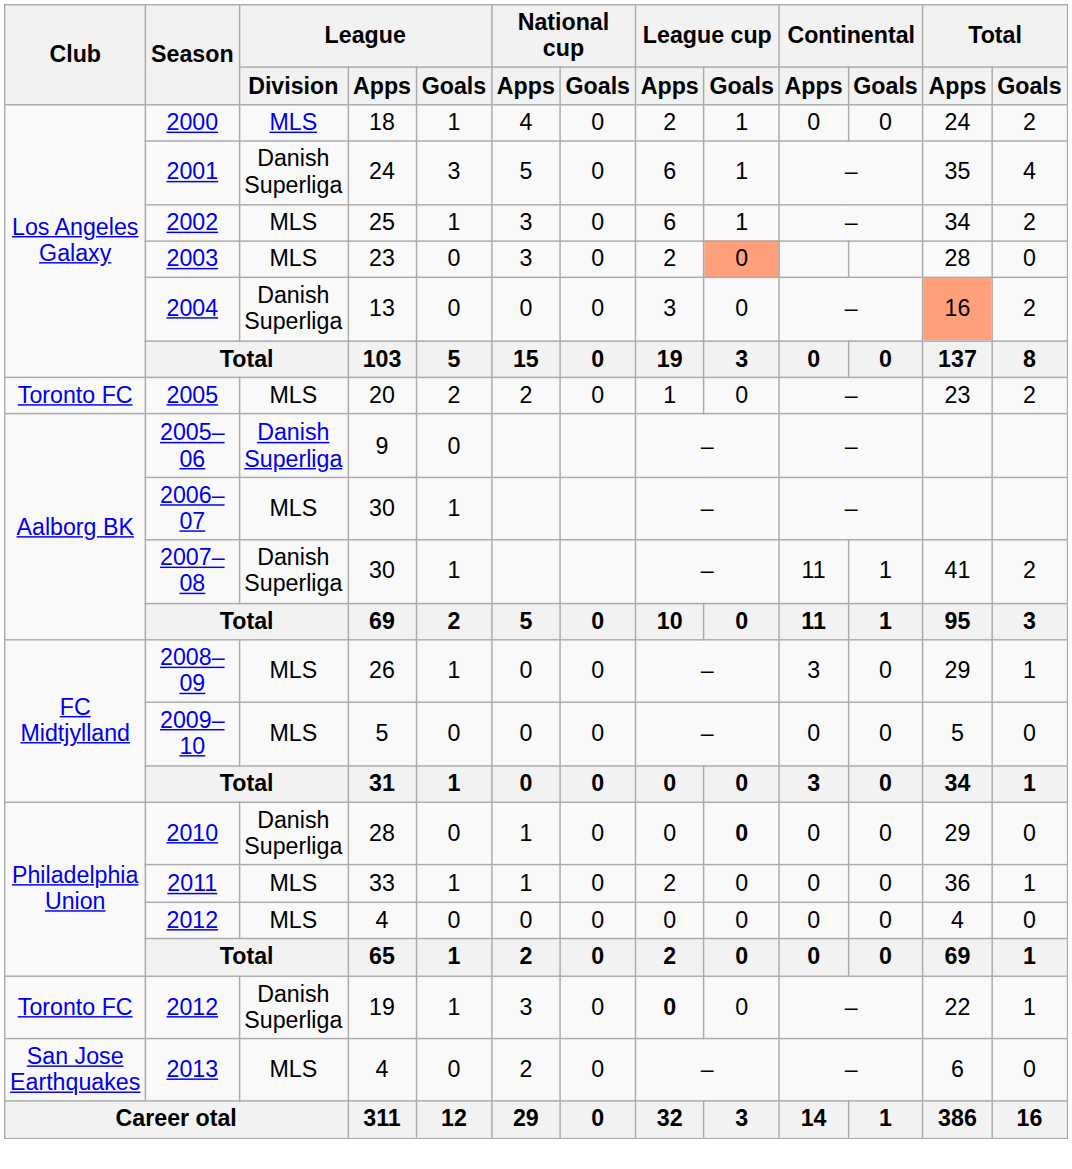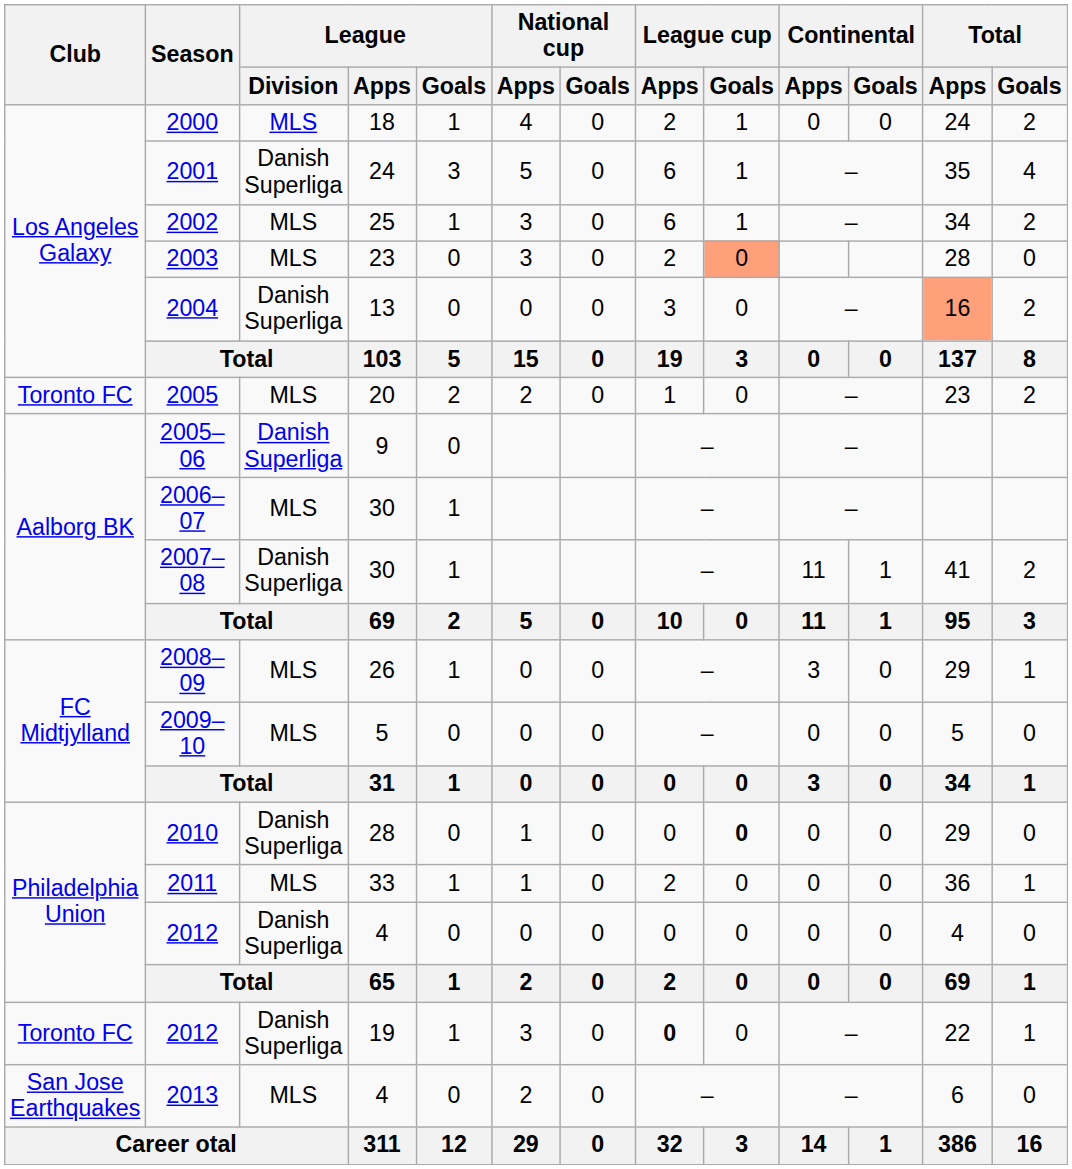 <table class="wikitable" style="text-align:center">
 <tr>
 <th rowspan="2">Club</th>
 <th rowspan="2">Season</th>
 <th colspan="3">League</th>
 <th colspan="2">National cup</th>
 <th colspan="2">League cup</th>
 <th colspan="2">Continental</th>
 <th colspan="2">Total</th>
 </tr>
 <tr>
 <th>Division</th>
 <th>Apps</th>
 <th>Goals</th>
 <th>Apps</th>
 <th>Goals</th>
 <th>Apps</th>
 <th>Goals</th>
 <th>Apps</th>
 <th>Goals</th>
 <th>Apps</th>
 <th>Goals</th>
 </tr>
 <tr>
 <td rowspan="6"><a href='#'>Los Angeles Galaxy</a></td>
 <td><a href='#'>2000</a></td>
 <td><a href='#'>MLS</a></td>
 <td>18</td>
 <td>1</td>
 <td>4</td>
 <td>0</td>
 <td>2</td>
 <td>1</td>
 <td>0</td>
 <td>0</td>
 <td>24</td>
 <td>2</td>
 </tr>
 <tr>
 <td><a href='#'>2001</a></td>
 <td>Danish Superliga</td>
 <td>24</td>
 <td>3</td>
 <td>5</td>
 <td>0</td>
 <td>6</td>
 <td>1</td>
 <td colspan="2">–</td>
 <td>35</td>
 <td>4</td>
 </tr>
 <tr>
 <td><a href='#'>2002</a></td>
 <td>MLS</td>
 <td>25</td>
 <td>1</td>
 <td>3</td>
 <td>0</td>
 <td>6</td>
 <td>1</td>
 <td colspan="2">–</td>
 <td>34</td>
 <td>2</td>
 </tr>
 <tr>
 <td><a href='#'>2003</a></td>
 <td>MLS</td>
 <td>23</td>
 <td>0</td>
 <td>3</td>
 <td>0</td>
 <td>2</td>
 <td style="background: lightsalmon;">0</td>
 <td></td>
 <td></td>
 <td>28</td>
 <td>0</td>
 </tr>
 <tr>
 <td><a href='#'>2004</a></td>
 <td>Danish Superliga</td>
 <td>13</td>
 <td>0</td>
 <td>0</td>
 <td>0</td>
 <td>3</td>
 <td>0</td>
 <td colspan="2">–</td>
 <td style="background: lightsalmon;">16</td>
 <td>2</td>
 </tr>
 <tr>
 <th colspan="2">Total</th>
 <th>103</th>
 <th>5</th>
 <th>15</th>
 <th>0</th>
 <th>19</th>
 <th>3</th>
 <th>0</th>
 <th>0</th>
 <th>137</th>
 <th>8</th>
 </tr>
 <tr>
 <td><a href='#'>Toronto FC</a><br></td>
 <td><a href='#'>2005</a></td>
 <td>MLS</td>
 <td>20</td>
 <td>2</td>
 <td>2</td>
 <td>0</td>
 <td>1</td>
 <td>0</td>
 <td colspan="2">–</td>
 <td>23</td>
 <td>2</td>
 </tr>
 <tr>
 <td rowspan="4"><a href='#'>Aalborg BK</a></td>
 <td><a href='#'>2005–06</a></td>
 <td><a href='#'>Danish Superliga</a></td>
 <td>9</td>
 <td>0</td>
 <td></td>
 <td></td>
 <td colspan="2">–</td>
 <td colspan="2">–</td>
 <td></td>
 <td></td>
 </tr>
 <tr>
 <td><a href='#'>2006–07</a></td>
 <td>MLS</td>
 <td>30</td>
 <td>1</td>
 <td></td>
 <td></td>
 <td colspan="2">–</td>
 <td colspan="2">–</td>
 <td></td>
 <td></td>
 </tr>
 <tr>
 <td><a href='#'>2007–08</a></td>
 <td>Danish Superliga</td>
 <td>30</td>
 <td>1</td>
 <td></td>
 <td></td>
 <td colspan="2">–</td>
 <td>11</td>
 <td>1</td>
 <td>41</td>
 <td>2</td>
 </tr>
 <tr>
 <th colspan="2">Total</th>
 <th>69</th>
 <th>2</th>
 <th>5</th>
 <th>0</th>
 <th>10</th>
 <th>0</th>
 <th>11</th>
 <th>1</th>
 <th>95</th>
 <th>3</th>
 </tr>
 <tr>
 <td rowspan="3"><a href='#'>FC Midtjylland</a></td>
 <td><a href='#'>2008–09</a></td>
 <td>MLS</td>
 <td>26</td>
 <td>1</td>
 <td>0</td>
 <td>0</td>
 <td colspan="2">–</td>
 <td>3</td>
 <td>0</td>
 <td>29</td>
 <td>1</td>
 </tr>
 <tr>
 <td><a href='#'>2009–10</a></td>
 <td>MLS</td>
 <td>5</td>
 <td>0</td>
 <td>0</td>
 <td>0</td>
 <td colspan="2">–</td>
 <td>0</td>
 <td>0</td>
 <td>5</td>
 <td>0</td>
 </tr>
 <tr>
 <th colspan="2">Total</th>
 <th>31</th>
 <th>1</th>
 <th>0</th>
 <th>0</th>
 <th>0</th>
 <th>0</th>
 <th>3</th>
 <th>0</th>
 <th>34</th>
 <th>1</th>
 </tr>
 <tr>
 <td rowspan="4"><a href='#'>Philadelphia Union</a></td>
 <td><a href='#'>2010</a></td>
 <td>Danish Superliga</td>
 <td>28</td>
 <td>0</td>
 <td>1</td>
 <td>0</td>
 <td>0</td>
 <td><strong>0</strong></td>
 <td>0</td>
 <td>0</td>
 <td>29</td>
 <td>0</td>
 </tr>
 <tr>
 <td><a href='#'>2011</a></td>
 <td>MLS</td>
 <td>33</td>
 <td>1</td>
 <td>1</td>
 <td>0</td>
 <td>2</td>
 <td>0</td>
 <td>0</td>
 <td>0</td>
 <td>36</td>
 <td>1</td>
 </tr>
 <tr>
 <td><a href='#'>2012</a></td>
-<td>MLS</td>
+<td>Danish Superliga</td>
 <td>4</td>
 <td>0</td>
 <td>0</td>
 <td>0</td>
 <td>0</td>
 <td>0</td>
 <td>0</td>
 <td>0</td>
 <td>4</td>
 <td>0</td>
 </tr>
 <tr>
 <th colspan="2">Total</th>
 <th>65</th>
 <th>1</th>
 <th>2</th>
 <th>0</th>
 <th>2</th>
 <th>0</th>
 <th>0</th>
 <th>0</th>
 <th>69</th>
 <th>1</th>
 </tr>
 <tr>
 <td><a href='#'>Toronto FC</a><br></td>
 <td><a href='#'>2012</a></td>
 <td>Danish Superliga</td>
 <td>19</td>
 <td>1</td>
 <td>3</td>
 <td>0</td>
 <td><strong>0</strong></td>
 <td>0</td>
 <td colspan="2">–</td>
 <td>22</td>
 <td>1</td>
 </tr>
 <tr>
 <td><a href='#'>San Jose Earthquakes</a><br></td>
 <td><a href='#'>2013</a></td>
 <td>MLS</td>
 <td>4</td>
 <td>0</td>
 <td>2</td>
 <td>0</td>
 <td colspan="2">–</td>
 <td colspan="2">–</td>
 <td>6</td>
 <td>0</td>
 </tr>
 <tr>
 <th colspan="3">Career otal</th>
 <th>311</th>
 <th>12</th>
 <th>29</th>
 <th>0</th>
 <th>32</th>
 <th>3</th>
 <th>14</th>
 <th>1</th>
 <th>386</th>
 <th>16</th>
 </tr>
 </table>
